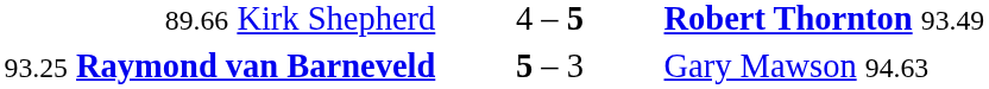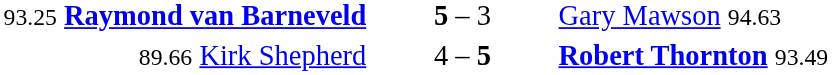 <table style="text-align:center">
 <tr>
 <th width=223></th>
 <th width=100></th>
 <th width=223></th>
 </tr>
 <tr>
+<td align=right><small>93.25</small> <strong><a href='#'>Raymond van Barneveld</a></strong> </td>
+<td><strong>5</strong> – 3</td>
+<td align=left> <a href='#'>Gary Mawson</a> <small>94.63</small></td>
+</tr>
+<tr>
 <td align=right><small>89.66</small> <a href='#'>Kirk Shepherd</a> </td>
 <td>4 – <strong>5</strong></td>
 <td align=left> <strong><a href='#'>Robert Thornton</a></strong> <small>93.49</small></td>
 </tr>
-<tr>
-<td align=right><small>93.25</small> <strong><a href='#'>Raymond van Barneveld</a></strong> </td>
-<td><strong>5</strong> – 3</td>
-<td align=left> <a href='#'>Gary Mawson</a> <small>94.63</small></td>
-</tr>
 </table>
